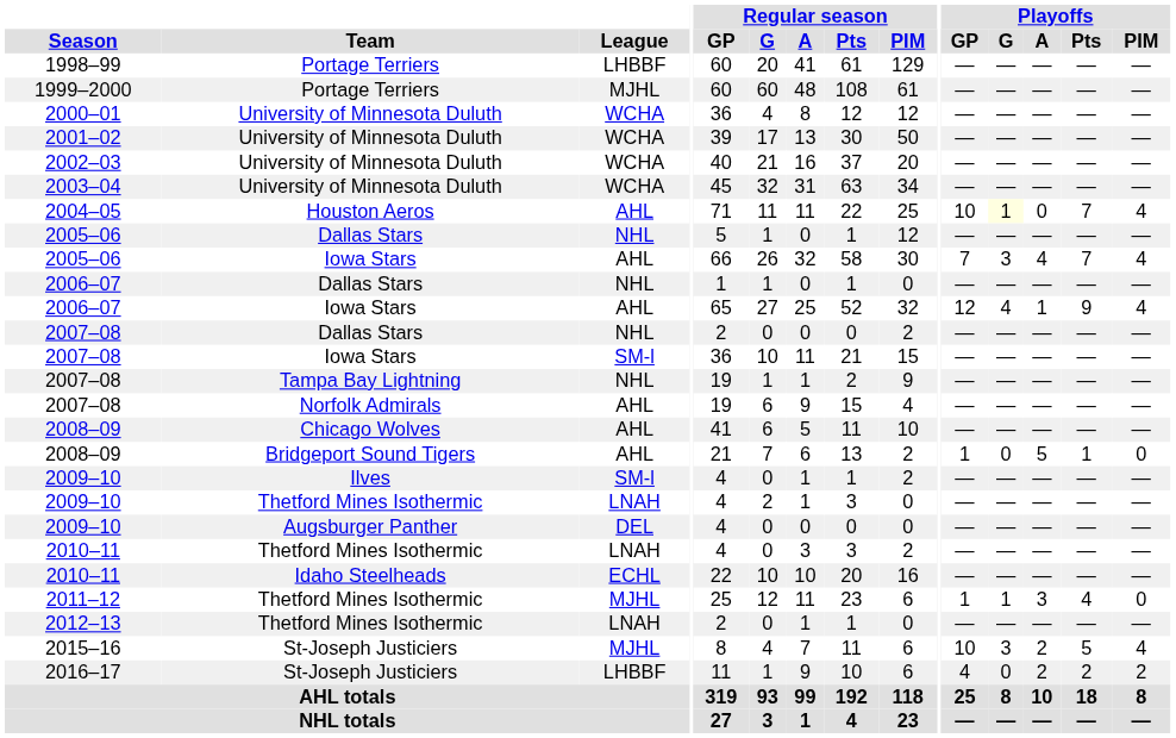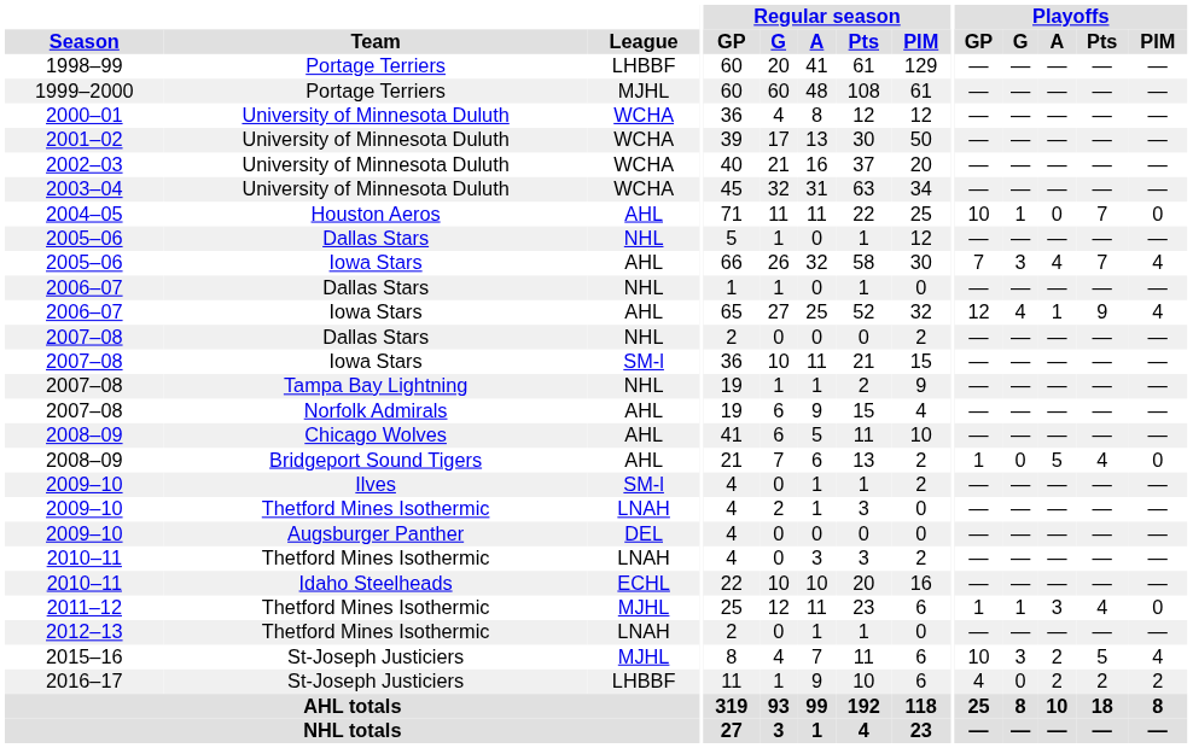 <table border="0" cellpadding="1" cellspacing="0" style="text-align:center; width:60em">
 <tr bgcolor="#e0e0e0">
 <th colspan="3" bgcolor="#ffffff"></th>
 <th rowspan="99" bgcolor="#ffffff"></th>
 <th colspan="5"><a href='#'>Regular season</a></th>
 <th rowspan="99" bgcolor="#ffffff"></th>
 <th colspan="5"><a href='#'>Playoffs</a></th>
 </tr>
 <tr bgcolor="#e0e0e0">
 <th><a href='#'>Season</a></th>
 <th>Team</th>
 <th>League</th>
 <th>GP</th>
 <th><a href='#'>G</a></th>
 <th><a href='#'>A</a></th>
 <th><a href='#'>Pts</a></th>
 <th><a href='#'>PIM</a></th>
 <th>GP</th>
 <th>G</th>
 <th>A</th>
 <th>Pts</th>
 <th>PIM</th>
 </tr>
 <tr>
 <td>1998–99</td>
 <td><a href='#'>Portage Terriers</a></td>
 <td>LHBBF</td>
 <td>60</td>
 <td>20</td>
 <td>41</td>
 <td>61</td>
 <td>129</td>
 <td>—</td>
 <td>—</td>
 <td>—</td>
 <td>—</td>
 <td>—</td>
 </tr>
 <tr bgcolor="#f0f0f0">
 <td>1999–2000</td>
 <td>Portage Terriers</td>
 <td>MJHL</td>
 <td>60</td>
 <td>60</td>
 <td>48</td>
 <td>108</td>
 <td>61</td>
 <td>—</td>
 <td>—</td>
 <td>—</td>
 <td>—</td>
 <td>—</td>
 </tr>
 <tr>
 <td><a href='#'>2000–01</a></td>
 <td><a href='#'>University of Minnesota Duluth</a></td>
 <td><a href='#'>WCHA</a></td>
 <td>36</td>
 <td>4</td>
 <td>8</td>
 <td>12</td>
 <td>12</td>
 <td>—</td>
 <td>—</td>
 <td>—</td>
 <td>—</td>
 <td>—</td>
 </tr>
 <tr bgcolor="#f0f0f0">
 <td><a href='#'>2001–02</a></td>
 <td>University of Minnesota Duluth</td>
 <td>WCHA</td>
 <td>39</td>
 <td>17</td>
 <td>13</td>
 <td>30</td>
 <td>50</td>
 <td>—</td>
 <td>—</td>
 <td>—</td>
 <td>—</td>
 <td>—</td>
 </tr>
 <tr>
 <td><a href='#'>2002–03</a></td>
 <td>University of Minnesota Duluth</td>
 <td>WCHA</td>
 <td>40</td>
 <td>21</td>
 <td>16</td>
 <td>37</td>
 <td>20</td>
 <td>—</td>
 <td>—</td>
 <td>—</td>
 <td>—</td>
 <td>—</td>
 </tr>
 <tr bgcolor="#f0f0f0">
 <td><a href='#'>2003–04</a></td>
 <td>University of Minnesota Duluth</td>
 <td>WCHA</td>
 <td>45</td>
 <td>32</td>
 <td>31</td>
 <td>63</td>
 <td>34</td>
 <td>—</td>
 <td>—</td>
 <td>—</td>
 <td>—</td>
 <td>—</td>
 </tr>
 <tr>
 <td><a href='#'>2004–05</a></td>
 <td><a href='#'>Houston Aeros</a></td>
 <td><a href='#'>AHL</a></td>
 <td>71</td>
 <td>11</td>
 <td>11</td>
 <td>22</td>
 <td>25</td>
 <td>10</td>
-<td style="background: lightyellow;">1</td>
+<td>1</td>
 <td>0</td>
 <td>7</td>
-<td>4</td>
+<td>0</td>
 </tr>
 <tr bgcolor="#f0f0f0">
 <td><a href='#'>2005–06</a></td>
 <td><a href='#'>Dallas Stars</a></td>
 <td><a href='#'>NHL</a></td>
 <td>5</td>
 <td>1</td>
 <td>0</td>
 <td>1</td>
 <td>12</td>
 <td>—</td>
 <td>—</td>
 <td>—</td>
 <td>—</td>
 <td>—</td>
 </tr>
 <tr>
 <td><a href='#'>2005–06</a></td>
 <td><a href='#'>Iowa Stars</a></td>
 <td>AHL</td>
 <td>66</td>
 <td>26</td>
 <td>32</td>
 <td>58</td>
 <td>30</td>
 <td>7</td>
 <td>3</td>
 <td>4</td>
 <td>7</td>
 <td>4</td>
 </tr>
 <tr bgcolor="#f0f0f0">
 <td><a href='#'>2006–07</a></td>
 <td>Dallas Stars</td>
 <td>NHL</td>
 <td>1</td>
 <td>1</td>
 <td>0</td>
 <td>1</td>
 <td>0</td>
 <td>—</td>
 <td>—</td>
 <td>—</td>
 <td>—</td>
 <td>—</td>
 </tr>
 <tr>
 <td><a href='#'>2006–07</a></td>
 <td>Iowa Stars</td>
 <td>AHL</td>
 <td>65</td>
 <td>27</td>
 <td>25</td>
 <td>52</td>
 <td>32</td>
 <td>12</td>
 <td>4</td>
 <td>1</td>
 <td>9</td>
 <td>4</td>
 </tr>
 <tr bgcolor="#f0f0f0">
 <td><a href='#'>2007–08</a></td>
 <td>Dallas Stars</td>
 <td>NHL</td>
 <td>2</td>
 <td>0</td>
 <td>0</td>
 <td>0</td>
 <td>2</td>
 <td>—</td>
 <td>—</td>
 <td>—</td>
 <td>—</td>
 <td>—</td>
 </tr>
 <tr>
 <td><a href='#'>2007–08</a></td>
 <td>Iowa Stars</td>
 <td><a href='#'>SM-l</a></td>
 <td>36</td>
 <td>10</td>
 <td>11</td>
 <td>21</td>
 <td>15</td>
 <td>—</td>
 <td>—</td>
 <td>—</td>
 <td>—</td>
 <td>—</td>
 </tr>
 <tr bgcolor="#f0f0f0">
 <td>2007–08</td>
 <td><a href='#'>Tampa Bay Lightning</a></td>
 <td>NHL</td>
 <td>19</td>
 <td>1</td>
 <td>1</td>
 <td>2</td>
 <td>9</td>
 <td>—</td>
 <td>—</td>
 <td>—</td>
 <td>—</td>
 <td>—</td>
 </tr>
 <tr>
 <td>2007–08</td>
 <td><a href='#'>Norfolk Admirals</a></td>
 <td>AHL</td>
 <td>19</td>
 <td>6</td>
 <td>9</td>
 <td>15</td>
 <td>4</td>
 <td>—</td>
 <td>—</td>
 <td>—</td>
 <td>—</td>
 <td>—</td>
 </tr>
 <tr bgcolor="#f0f0f0">
 <td><a href='#'>2008–09</a></td>
 <td><a href='#'>Chicago Wolves</a></td>
 <td>AHL</td>
 <td>41</td>
 <td>6</td>
 <td>5</td>
 <td>11</td>
 <td>10</td>
 <td>—</td>
 <td>—</td>
 <td>—</td>
 <td>—</td>
 <td>—</td>
 </tr>
 <tr>
 <td>2008–09</td>
 <td><a href='#'>Bridgeport Sound Tigers</a></td>
 <td>AHL</td>
 <td>21</td>
 <td>7</td>
 <td>6</td>
 <td>13</td>
 <td>2</td>
 <td>1</td>
 <td>0</td>
 <td>5</td>
-<td>1</td>
+<td>4</td>
 <td>0</td>
 </tr>
 <tr bgcolor="#f0f0f0">
 <td><a href='#'>2009–10</a></td>
 <td><a href='#'>Ilves</a></td>
 <td><a href='#'>SM-l</a></td>
 <td>4</td>
 <td>0</td>
 <td>1</td>
 <td>1</td>
 <td>2</td>
 <td>—</td>
 <td>—</td>
 <td>—</td>
 <td>—</td>
 <td>—</td>
 </tr>
 <tr>
 <td><a href='#'>2009–10</a></td>
 <td><a href='#'>Thetford Mines Isothermic</a></td>
 <td><a href='#'>LNAH</a></td>
 <td>4</td>
 <td>2</td>
 <td>1</td>
 <td>3</td>
 <td>0</td>
 <td>—</td>
 <td>—</td>
 <td>—</td>
 <td>—</td>
 <td>—</td>
 </tr>
 <tr bgcolor="#f0f0f0">
 <td><a href='#'>2009–10</a></td>
 <td><a href='#'>Augsburger Panther</a></td>
 <td><a href='#'>DEL</a></td>
 <td>4</td>
 <td>0</td>
 <td>0</td>
 <td>0</td>
 <td>0</td>
 <td>—</td>
 <td>—</td>
 <td>—</td>
 <td>—</td>
 <td>—</td>
 </tr>
 <tr>
 <td><a href='#'>2010–11</a></td>
 <td>Thetford Mines Isothermic</td>
 <td>LNAH</td>
 <td>4</td>
 <td>0</td>
 <td>3</td>
 <td>3</td>
 <td>2</td>
 <td>—</td>
 <td>—</td>
 <td>—</td>
 <td>—</td>
 <td>—</td>
 </tr>
 <tr bgcolor="#f0f0f0">
 <td><a href='#'>2010–11</a></td>
 <td><a href='#'>Idaho Steelheads</a></td>
 <td><a href='#'>ECHL</a></td>
 <td>22</td>
 <td>10</td>
 <td>10</td>
 <td>20</td>
 <td>16</td>
 <td>—</td>
 <td>—</td>
 <td>—</td>
 <td>—</td>
 <td>—</td>
 </tr>
 <tr>
 <td><a href='#'>2011–12</a></td>
 <td>Thetford Mines Isothermic</td>
 <td><a href='#'>MJHL</a></td>
 <td>25</td>
 <td>12</td>
 <td>11</td>
 <td>23</td>
 <td>6</td>
 <td>1</td>
 <td>1</td>
 <td>3</td>
 <td>4</td>
 <td>0</td>
 </tr>
 <tr bgcolor="#f0f0f0">
 <td><a href='#'>2012–13</a></td>
 <td>Thetford Mines Isothermic</td>
 <td>LNAH</td>
 <td>2</td>
 <td>0</td>
 <td>1</td>
 <td>1</td>
 <td>0</td>
 <td>—</td>
 <td>—</td>
 <td>—</td>
 <td>—</td>
 <td>—</td>
 </tr>
 <tr>
 <td>2015–16</td>
 <td>St-Joseph Justiciers</td>
 <td><a href='#'>MJHL</a></td>
 <td>8</td>
 <td>4</td>
 <td>7</td>
 <td>11</td>
 <td>6</td>
 <td>10</td>
 <td>3</td>
 <td>2</td>
 <td>5</td>
 <td>4</td>
 </tr>
 <tr bgcolor="#f0f0f0">
 <td>2016–17</td>
 <td>St-Joseph Justiciers</td>
 <td>LHBBF</td>
 <td>11</td>
 <td>1</td>
 <td>9</td>
 <td>10</td>
 <td>6</td>
 <td>4</td>
 <td>0</td>
 <td>2</td>
 <td>2</td>
 <td>2</td>
 </tr>
 <tr bgcolor="#e0e0e0">
 <th colspan="3">AHL totals</th>
 <th>319</th>
 <th>93</th>
 <th>99</th>
 <th>192</th>
 <th>118</th>
 <th>25</th>
 <th>8</th>
 <th>10</th>
 <th>18</th>
 <th>8</th>
 </tr>
 <tr bgcolor="#e0e0e0">
 <th colspan="3">NHL totals</th>
 <th>27</th>
 <th>3</th>
 <th>1</th>
 <th>4</th>
 <th>23</th>
 <th>—</th>
 <th>—</th>
 <th>—</th>
 <th>—</th>
 <th>—</th>
 </tr>
 </table>
